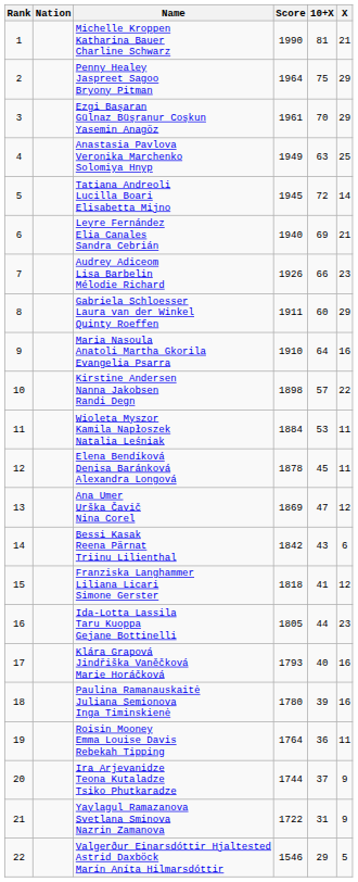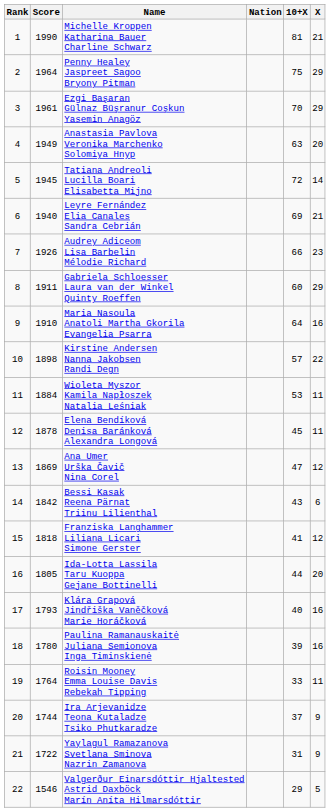 <table class="wikitable sortable" style="text-align:center">
 <tr>
 <th>Rank</th>
+<th>Score</th>
+<th>Name</th>
 <th>Nation</th>
-<th>Name</th>
-<th>Score</th>
 <th>10+X</th>
 <th>X</th>
 </tr>
 <tr>
 <td>1</td>
+<td>1990</td>
+<td align=left><a href='#'>Michelle Kroppen</a> <br> <a href='#'>Katharina Bauer</a> <br> <a href='#'>Charline Schwarz</a></td>
 <td align=left></td>
-<td align=left><a href='#'>Michelle Kroppen</a> <br> <a href='#'>Katharina Bauer</a> <br> <a href='#'>Charline Schwarz</a></td>
-<td>1990</td>
 <td>81</td>
 <td>21</td>
 </tr>
 <tr>
 <td>2</td>
+<td>1964</td>
+<td align=left><a href='#'>Penny Healey</a>  <br> <a href='#'>Jaspreet Sagoo</a> <br> <a href='#'>Bryony Pitman</a></td>
 <td align=left></td>
-<td align=left><a href='#'>Penny Healey</a>  <br> <a href='#'>Jaspreet Sagoo</a> <br> <a href='#'>Bryony Pitman</a></td>
-<td>1964</td>
 <td>75</td>
 <td>29</td>
 </tr>
 <tr>
 <td>3</td>
+<td>1961</td>
+<td align=left><a href='#'>Ezgi Başaran</a> <br> <a href='#'>Gülnaz Büşranur Coşkun</a> <br> <a href='#'>Yasemin Anagöz</a></td>
 <td align=left></td>
-<td align=left><a href='#'>Ezgi Başaran</a> <br> <a href='#'>Gülnaz Büşranur Coşkun</a> <br> <a href='#'>Yasemin Anagöz</a></td>
-<td>1961</td>
 <td>70</td>
 <td>29</td>
 </tr>
 <tr>
 <td>4</td>
+<td>1949</td>
+<td align=left><a href='#'>Anastasia Pavlova</a>  <br> <a href='#'>Veronika Marchenko</a> <br> <a href='#'>Solomiya Hnyp</a></td>
 <td align=left></td>
-<td align=left><a href='#'>Anastasia Pavlova</a>  <br> <a href='#'>Veronika Marchenko</a> <br> <a href='#'>Solomiya Hnyp</a></td>
-<td>1949</td>
 <td>63</td>
-<td>25</td>
+<td>20</td>
 </tr>
 <tr>
 <td>5</td>
+<td>1945</td>
+<td align=left><a href='#'>Tatiana Andreoli</a> <br> <a href='#'>Lucilla Boari</a> <br> <a href='#'>Elisabetta Mijno</a></td>
 <td align=left></td>
-<td align=left><a href='#'>Tatiana Andreoli</a> <br> <a href='#'>Lucilla Boari</a> <br> <a href='#'>Elisabetta Mijno</a></td>
-<td>1945</td>
 <td>72</td>
 <td>14</td>
 </tr>
 <tr>
 <td>6</td>
+<td>1940</td>
+<td align=left><a href='#'>Leyre Fernández</a> <br> <a href='#'>Elia Canales</a> <br> <a href='#'>Sandra Cebrián</a></td>
 <td align=left></td>
-<td align=left><a href='#'>Leyre Fernández</a> <br> <a href='#'>Elia Canales</a> <br> <a href='#'>Sandra Cebrián</a></td>
-<td>1940</td>
 <td>69</td>
 <td>21</td>
 </tr>
 <tr>
 <td>7</td>
+<td>1926</td>
+<td align=left><a href='#'>Audrey Adiceom</a> <br> <a href='#'>Lisa Barbelin</a> <br> <a href='#'>Mélodie Richard</a></td>
 <td align=left></td>
-<td align=left><a href='#'>Audrey Adiceom</a> <br> <a href='#'>Lisa Barbelin</a> <br> <a href='#'>Mélodie Richard</a></td>
-<td>1926</td>
 <td>66</td>
 <td>23</td>
 </tr>
 <tr>
 <td>8</td>
+<td>1911</td>
+<td align=left><a href='#'>Gabriela Schloesser</a> <br> <a href='#'>Laura van der Winkel</a> <br> <a href='#'>Quinty Roeffen</a></td>
 <td align=left></td>
-<td align=left><a href='#'>Gabriela Schloesser</a> <br> <a href='#'>Laura van der Winkel</a> <br> <a href='#'>Quinty Roeffen</a></td>
-<td>1911</td>
 <td>60</td>
 <td>29</td>
 </tr>
 <tr>
 <td>9</td>
+<td>1910</td>
+<td align=left><a href='#'>Maria Nasoula</a> <br> <a href='#'>Anatoli Martha Gkorila</a> <br> <a href='#'>Evangelia Psarra</a></td>
 <td align=left></td>
-<td align=left><a href='#'>Maria Nasoula</a> <br> <a href='#'>Anatoli Martha Gkorila</a> <br> <a href='#'>Evangelia Psarra</a></td>
-<td>1910</td>
 <td>64</td>
 <td>16</td>
 </tr>
 <tr>
 <td>10</td>
+<td>1898</td>
+<td align=left><a href='#'>Kirstine Andersen</a> <br> <a href='#'>Nanna Jakobsen</a> <br> <a href='#'>Randi Degn</a></td>
 <td align=left></td>
-<td align=left><a href='#'>Kirstine Andersen</a> <br> <a href='#'>Nanna Jakobsen</a> <br> <a href='#'>Randi Degn</a></td>
-<td>1898</td>
 <td>57</td>
 <td>22</td>
 </tr>
 <tr>
 <td>11</td>
+<td>1884</td>
+<td align=left><a href='#'>Wioleta Myszor</a> <br> <a href='#'>Kamila Napłoszek</a> <br> <a href='#'>Natalia Leśniak</a></td>
 <td align=left></td>
-<td align=left><a href='#'>Wioleta Myszor</a> <br> <a href='#'>Kamila Napłoszek</a> <br> <a href='#'>Natalia Leśniak</a></td>
-<td>1884</td>
 <td>53</td>
 <td>11</td>
 </tr>
 <tr>
 <td>12</td>
+<td>1878</td>
+<td align=left><a href='#'>Elena Bendíková</a> <br> <a href='#'>Denisa Baránková</a> <br> <a href='#'>Alexandra Longová</a></td>
 <td align=left></td>
-<td align=left><a href='#'>Elena Bendíková</a> <br> <a href='#'>Denisa Baránková</a> <br> <a href='#'>Alexandra Longová</a></td>
-<td>1878</td>
 <td>45</td>
 <td>11</td>
 </tr>
 <tr>
 <td>13</td>
+<td>1869</td>
+<td align=left><a href='#'>Ana Umer</a> <br> <a href='#'>Urška Čavič</a> <br> <a href='#'>Nina Corel</a></td>
 <td align=left></td>
-<td align=left><a href='#'>Ana Umer</a> <br> <a href='#'>Urška Čavič</a> <br> <a href='#'>Nina Corel</a></td>
-<td>1869</td>
 <td>47</td>
 <td>12</td>
 </tr>
 <tr>
 <td>14</td>
+<td>1842</td>
+<td align=left><a href='#'>Bessi Kasak</a> <br> <a href='#'>Reena Pärnat</a> <br> <a href='#'>Triinu Lilienthal</a></td>
 <td align=left></td>
-<td align=left><a href='#'>Bessi Kasak</a> <br> <a href='#'>Reena Pärnat</a> <br> <a href='#'>Triinu Lilienthal</a></td>
-<td>1842</td>
 <td>43</td>
 <td>6</td>
 </tr>
 <tr>
 <td>15</td>
+<td>1818</td>
+<td align=left><a href='#'>Franziska Langhammer</a> <br> <a href='#'>Liliana Licari</a> <br> <a href='#'>Simone Gerster</a></td>
 <td align=left></td>
-<td align=left><a href='#'>Franziska Langhammer</a> <br> <a href='#'>Liliana Licari</a> <br> <a href='#'>Simone Gerster</a></td>
-<td>1818</td>
 <td>41</td>
 <td>12</td>
 </tr>
 <tr>
 <td>16</td>
+<td>1805</td>
+<td align=left><a href='#'>Ida-Lotta Lassila</a> <br> <a href='#'>Taru Kuoppa</a> <br> <a href='#'>Gejane Bottinelli</a></td>
 <td align=left></td>
-<td align=left><a href='#'>Ida-Lotta Lassila</a> <br> <a href='#'>Taru Kuoppa</a> <br> <a href='#'>Gejane Bottinelli</a></td>
-<td>1805</td>
 <td>44</td>
-<td>23</td>
+<td>20</td>
 </tr>
 <tr>
 <td>17</td>
+<td>1793</td>
+<td align=left><a href='#'>Klára Grapová</a> <br> <a href='#'>Jindřiška Vaněčková</a> <br> <a href='#'>Marie Horáčková</a></td>
 <td align=left></td>
-<td align=left><a href='#'>Klára Grapová</a> <br> <a href='#'>Jindřiška Vaněčková</a> <br> <a href='#'>Marie Horáčková</a></td>
-<td>1793</td>
 <td>40</td>
 <td>16</td>
 </tr>
 <tr>
 <td>18</td>
+<td>1780</td>
+<td align=left><a href='#'>Paulina Ramanauskaitė</a> <br> <a href='#'>Juliana Semionova</a> <br> <a href='#'>Inga Timinskienė</a></td>
 <td align=left></td>
-<td align=left><a href='#'>Paulina Ramanauskaitė</a> <br> <a href='#'>Juliana Semionova</a> <br> <a href='#'>Inga Timinskienė</a></td>
-<td>1780</td>
 <td>39</td>
 <td>16</td>
 </tr>
 <tr>
 <td>19</td>
+<td>1764</td>
+<td align=left><a href='#'>Roisin Mooney</a> <br> <a href='#'>Emma Louise Davis</a> <br> <a href='#'>Rebekah Tipping</a></td>
 <td align=left></td>
-<td align=left><a href='#'>Roisin Mooney</a> <br> <a href='#'>Emma Louise Davis</a> <br> <a href='#'>Rebekah Tipping</a></td>
-<td>1764</td>
-<td>36</td>
+<td>33</td>
 <td>11</td>
 </tr>
 <tr>
 <td>20</td>
+<td>1744</td>
+<td align=left><a href='#'>Ira Arjevanidze</a> <br> <a href='#'>Teona Kutaladze</a> <br> <a href='#'>Tsiko Phutkaradze</a></td>
 <td align=left></td>
-<td align=left><a href='#'>Ira Arjevanidze</a> <br> <a href='#'>Teona Kutaladze</a> <br> <a href='#'>Tsiko Phutkaradze</a></td>
-<td>1744</td>
 <td>37</td>
 <td>9</td>
 </tr>
 <tr>
 <td>21</td>
+<td>1722</td>
+<td align=left><a href='#'>Yaylagul Ramazanova</a> <br> <a href='#'>Svetlana Sminova</a> <br> <a href='#'>Nazrin Zamanova</a></td>
 <td align=left></td>
-<td align=left><a href='#'>Yaylagul Ramazanova</a> <br> <a href='#'>Svetlana Sminova</a> <br> <a href='#'>Nazrin Zamanova</a></td>
-<td>1722</td>
 <td>31</td>
 <td>9</td>
 </tr>
 <tr>
 <td>22</td>
+<td>1546</td>
+<td align=left><a href='#'>Valgerður Einarsdóttir Hjaltested</a> <br> <a href='#'>Astrid Daxböck</a> <br> <a href='#'>Marín Aníta Hilmarsdóttir</a></td>
 <td align=left></td>
-<td align=left><a href='#'>Valgerður Einarsdóttir Hjaltested</a> <br> <a href='#'>Astrid Daxböck</a> <br> <a href='#'>Marín Aníta Hilmarsdóttir</a></td>
-<td>1546</td>
 <td>29</td>
 <td>5</td>
 </tr>
 </table>
